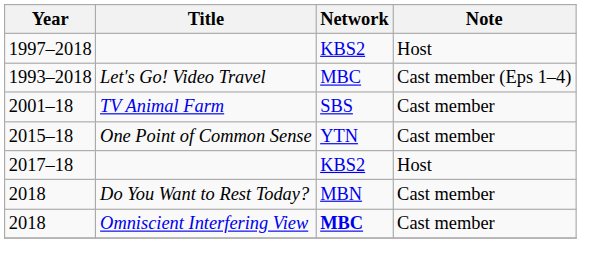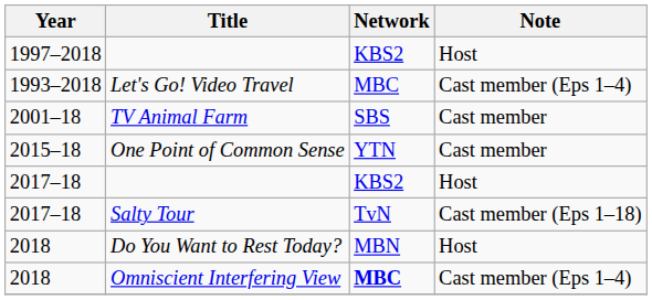 <table class="wikitable">
 <tr>
 <th>Year</th>
 <th>Title</th>
 <th>Network</th>
 <th>Note</th>
 </tr>
 <tr>
 <td>1997–2018</td>
 <td><em></em></td>
 <td><a href='#'>KBS2</a></td>
 <td>Host</td>
 </tr>
 <tr>
 <td>1993–2018</td>
 <td><em>Let's Go! Video Travel</em></td>
 <td><a href='#'>MBC</a></td>
 <td>Cast member (Eps 1–4)</td>
 </tr>
 <tr>
 <td>2001–18</td>
 <td><em><a href='#'>TV Animal Farm</a></em></td>
 <td><a href='#'>SBS</a></td>
 <td>Cast member</td>
 </tr>
 <tr>
 <td>2015–18</td>
 <td><em>One Point of Common Sense</em></td>
 <td><a href='#'>YTN</a></td>
 <td>Cast member</td>
 </tr>
 <tr>
 <td>2017–18</td>
 <td><em></em></td>
 <td><a href='#'>KBS2</a></td>
 <td>Host</td>
 </tr>
 <tr>
+<td>2017–18</td>
+<td><em><a href='#'>Salty Tour</a></em></td>
+<td><a href='#'>TvN</a></td>
+<td>Cast member (Eps 1–18)</td>
+</tr>
+<tr>
 <td>2018</td>
 <td><em>Do You Want to Rest Today?</em></td>
 <td><a href='#'>MBN</a></td>
-<td>Cast member</td>
+<td>Host</td>
 </tr>
 <tr>
 <td>2018</td>
 <td><em><a href='#'>Omniscient Interfering View</a></em></td>
 <td><strong><a href='#'>MBC</a></strong></td>
-<td>Cast member</td>
+<td>Cast member (Eps 1–4)</td>
 </tr>
 <tr>
 </tr>
 </table>
